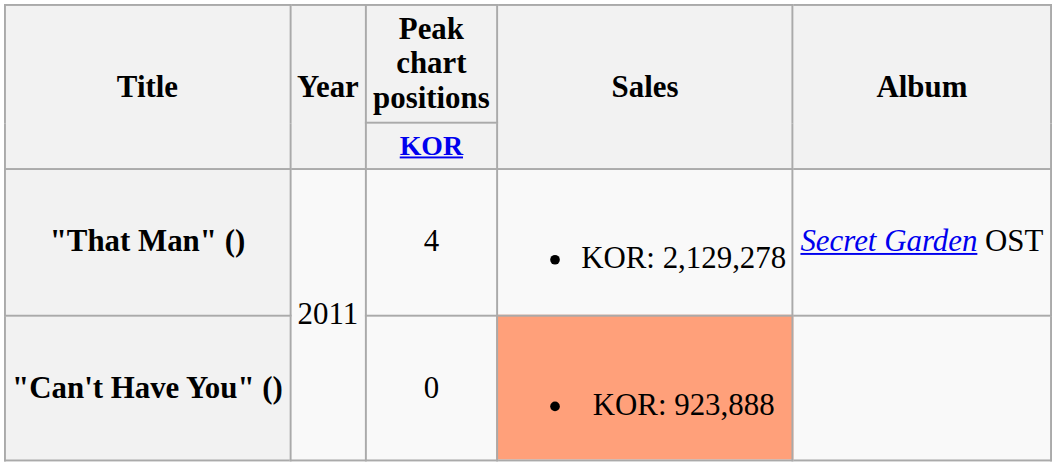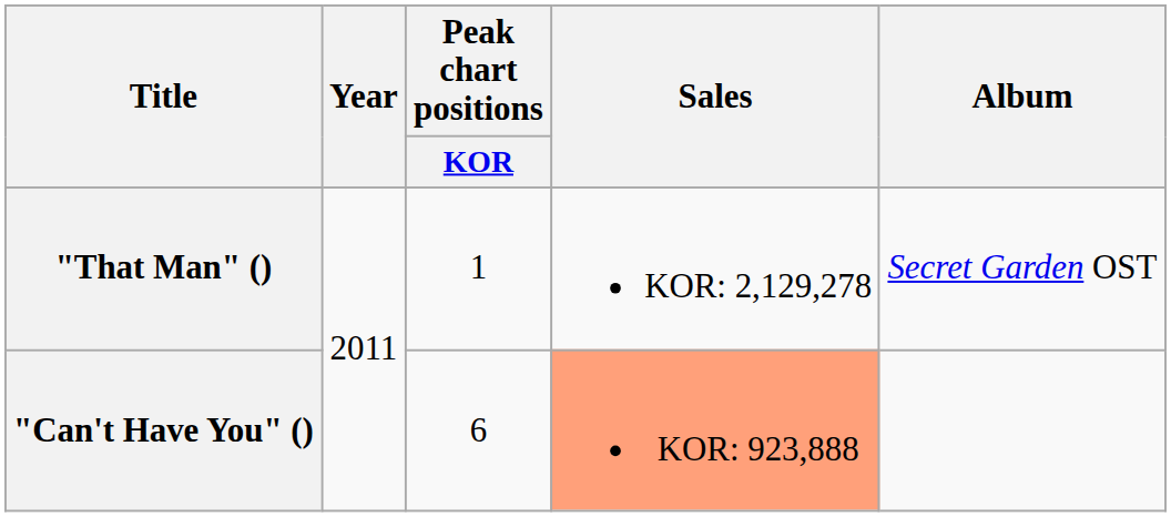 <table class="wikitable plainrowheaders" style="text-align:center">
 <tr>
 <th rowspan="2">Title</th>
 <th rowspan="2">Year</th>
 <th>Peak chart positions</th>
 <th rowspan="2">Sales</th>
 <th rowspan="2">Album</th>
 </tr>
 <tr>
 <th scope="col" style="width:2.5em;font-size:90%"><a href='#'>KOR</a><br></th>
 </tr>
 <tr>
 <th scope="row">"That Man" ()</th>
 <td rowspan="2">2011</td>
-<td>4</td>
+<td>1</td>
 <td><br><ul><li>KOR: 2,129,278</li></ul></td>
 <td><em><a href='#'>Secret Garden</a></em> OST</td>
 </tr>
 <tr>
 <th scope="row">"Can't Have You" ()</th>
-<td>0</td>
+<td>6</td>
 <td style="background: lightsalmon;"><br><ul><li>KOR: 923,888</li></ul></td>
 <td></td>
 </tr>
 </table>
